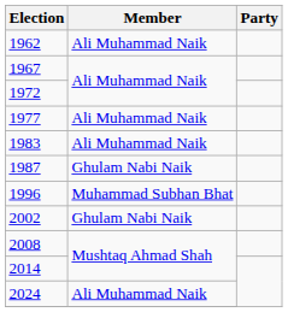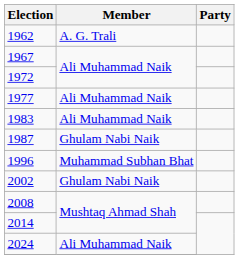 <table class="wikitable sortable">
 <tr>
 <th>Election</th>
 <th>Member</th>
 <th colspan=2>Party</th>
 </tr>
 <tr>
 <td><a href='#'>1962</a></td>
-<td><a href='#'>Ali Muhammad Naik</a></td>
+<td><a href='#'>A. G. Trali</a></td>
 <td></td>
 </tr>
 <tr>
 <td><a href='#'>1967</a></td>
 <td rowspan=2><a href='#'>Ali Muhammad Naik</a></td>
 <td></td>
 </tr>
 <tr>
 <td><a href='#'>1972</a></td>
 </tr>
 <tr>
 <td><a href='#'>1977</a></td>
 <td><a href='#'>Ali Muhammad Naik</a></td>
 <td></td>
 </tr>
 <tr>
 <td><a href='#'>1983</a></td>
 <td><a href='#'>Ali Muhammad Naik</a></td>
 <td></td>
 </tr>
 <tr>
 <td><a href='#'>1987</a></td>
 <td><a href='#'>Ghulam Nabi Naik</a></td>
 <td></td>
 </tr>
 <tr>
 <td><a href='#'>1996</a></td>
 <td><a href='#'>Muhammad Subhan Bhat</a></td>
 <td></td>
 </tr>
 <tr>
 <td><a href='#'>2002</a></td>
 <td><a href='#'>Ghulam Nabi Naik</a></td>
 </tr>
 <tr>
 <td><a href='#'>2008</a></td>
 <td rowspan=2Z><a href='#'>Mushtaq Ahmad Shah</a></td>
 <td></td>
 </tr>
 <tr>
 <td><a href='#'>2014</a></td>
 </tr>
 <tr>
 <td><a href='#'>2024</a></td>
 <td><a href='#'>Ali Muhammad Naik</a></td>
 </tr>
 <tr>
 </tr>
 </table>
